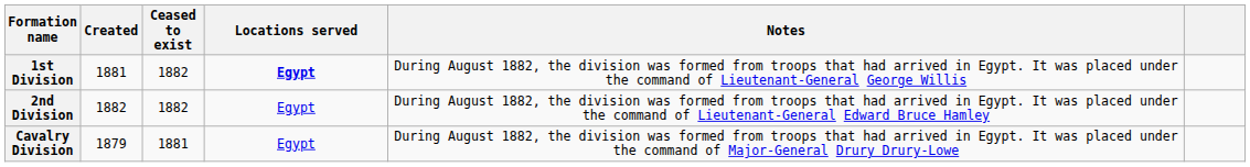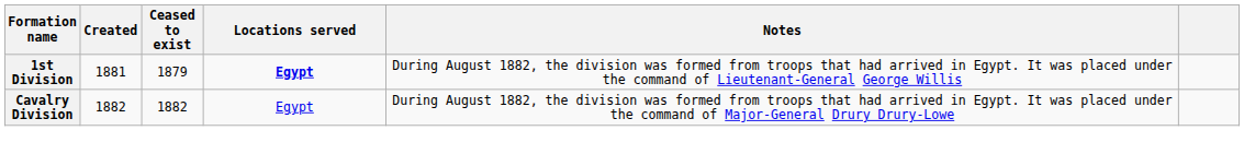 <table class="wikitable sortable plainrowheaders" style="text-align: left; border-spacing: 2px; border: 1px solid darkgray; width: 100%;">
 <tr>
 <th width="5%" scope="col">Formation name</th>
 <th width=5% scope="col">Created</th>
 <th width=5% scope="col">Ceased to exist</th>
 <th class=unsortable width=15% scope="col">Locations served</th>
 <th class=unsortable width=65% scope="col">Notes</th>
 <th class=unsortable width=5% scope="col"></th>
 </tr>
 <tr>
 <th scope="row" style="text-align:center;">1st Division</th>
 <td align="center">1881</td>
-<td align="center">1882</td>
+<td align="center">1879</td>
 <td align="center"><strong><a href='#'>Egypt</a></strong></td>
 <td align="center">During August 1882, the division was formed from troops that had arrived in Egypt. It was placed under the command of <a href='#'>Lieutenant-General</a> <a href='#'>George Willis</a></td>
 <td align="center"></td>
 </tr>
 <tr>
-<th scope="row" style="text-align:center;">2nd Division</th>
+<th scope="row" style="text-align:center;">Cavalry Division</th>
 <td align="center">1882</td>
 <td align="center">1882</td>
-<td align="center"><a href='#'>Egypt</a></td>
-<td align="center">During August 1882, the division was formed from troops that had arrived in Egypt. It was placed under the command of <a href='#'>Lieutenant-General</a> <a href='#'>Edward Bruce Hamley</a></td>
-<td align="center"></td>
-</tr>
-<tr>
-<th scope="row" style="text-align:center;">Cavalry Division</th>
-<td align="center">1879</td>
-<td align="center">1881</td>
 <td align="center"><a href='#'>Egypt</a></td>
 <td align="center">During August 1882, the division was formed from troops that had arrived in Egypt. It was placed under the command of <a href='#'>Major-General</a> <a href='#'>Drury Drury-Lowe</a></td>
 <td align="center"></td>
 </tr>
 </table>
